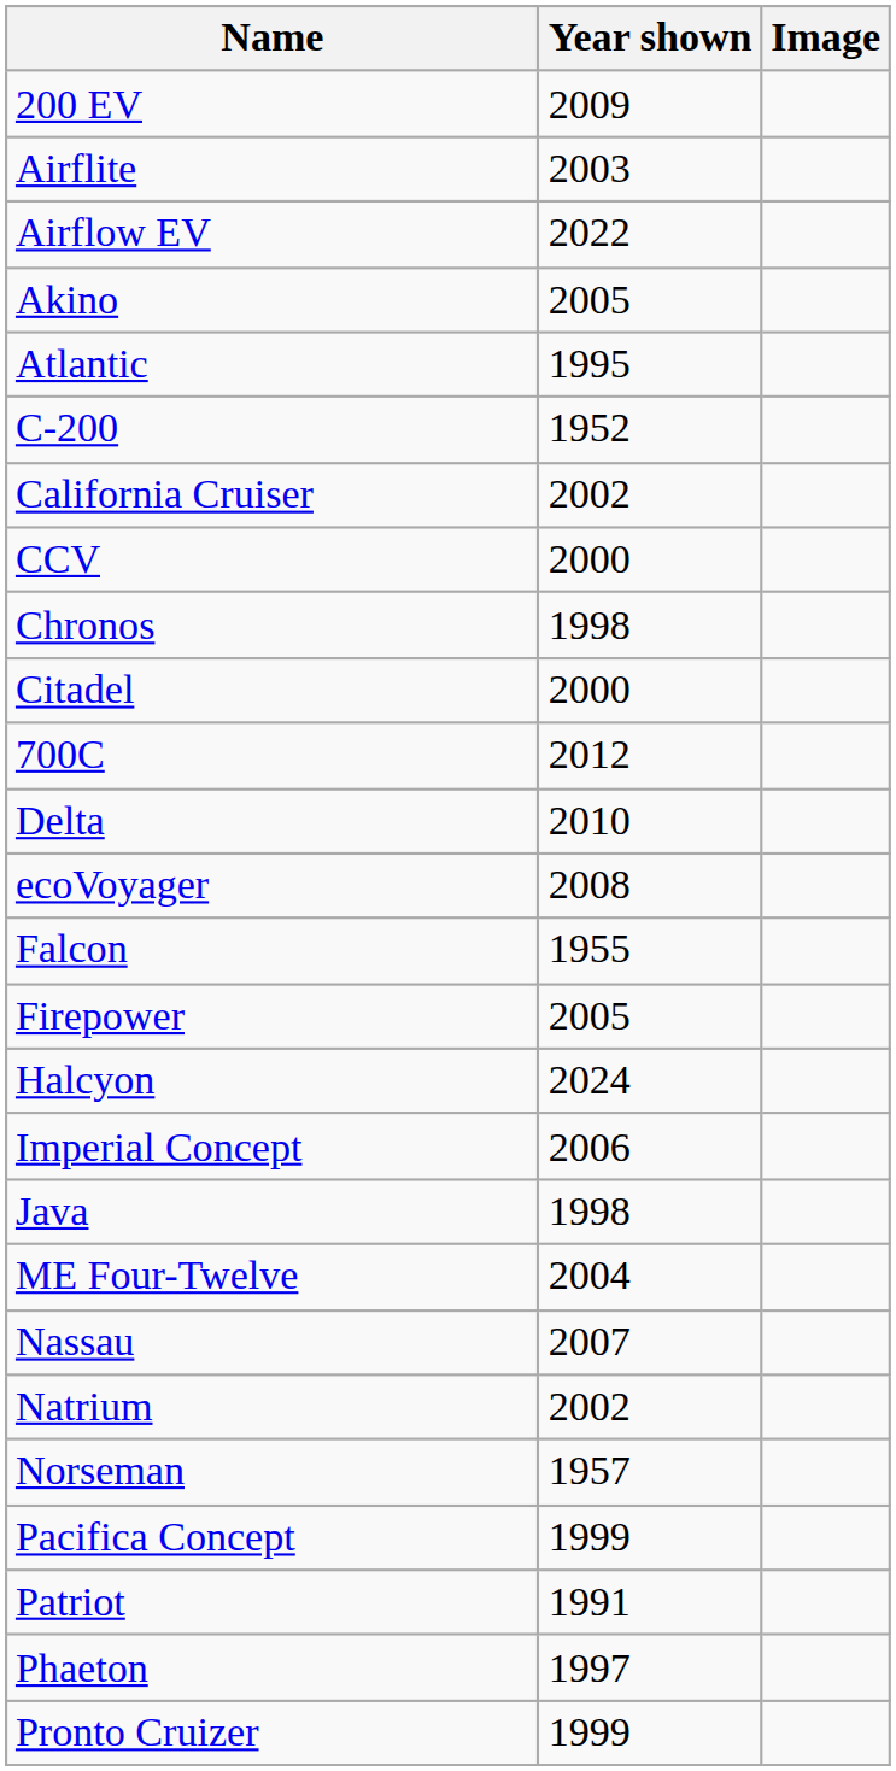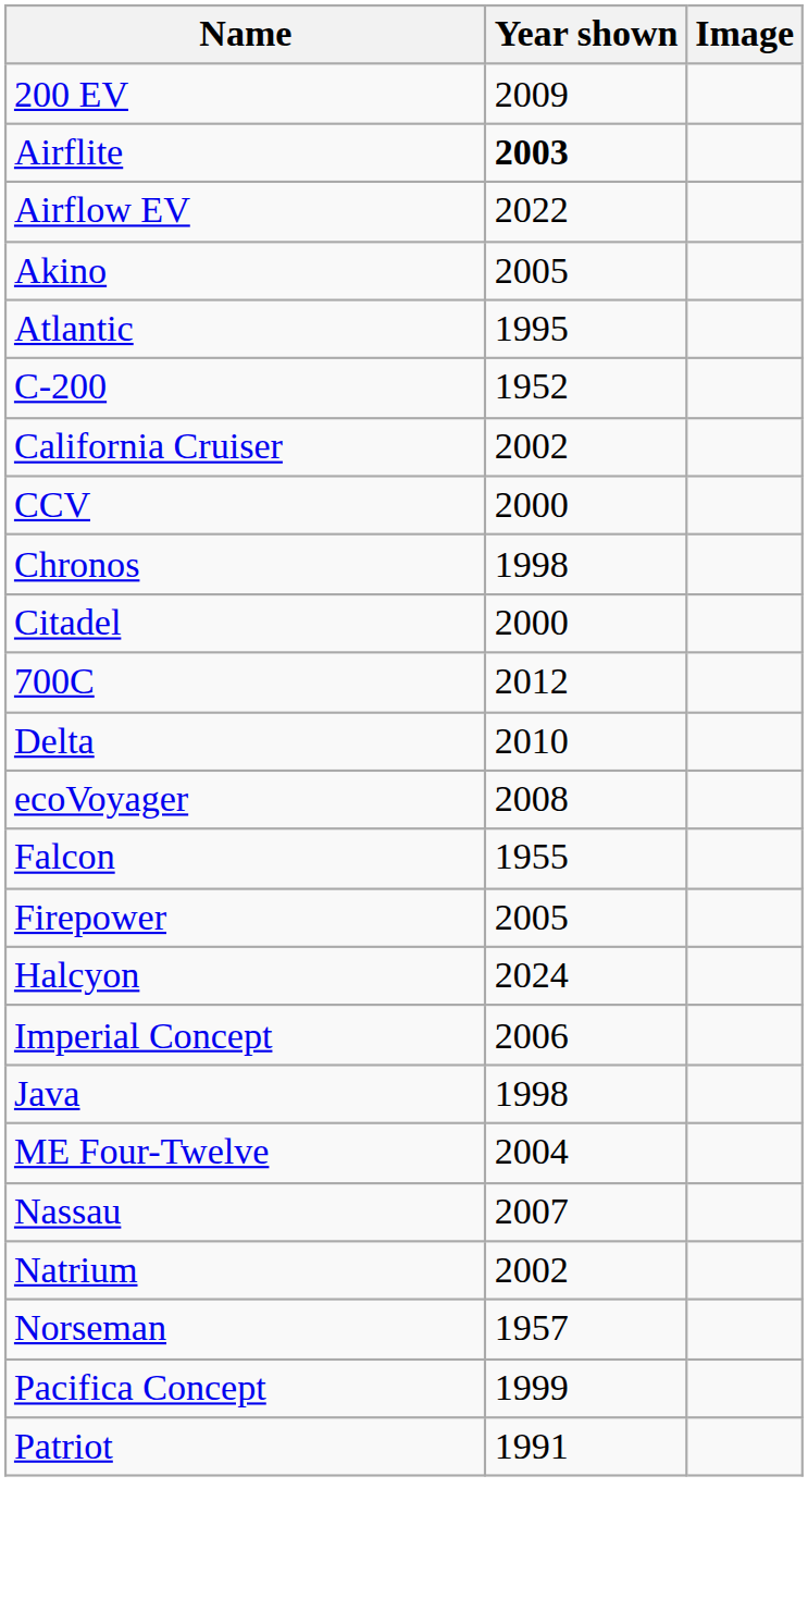 <table class="wikitable sortable">
 <tr>
 <th width=200px>Name</th>
 <th width=px>Year shown</th>
 <th width=px>Image</th>
 </tr>
 <tr>
 <td><a href='#'>200 EV</a></td>
 <td>2009</td>
 <td></td>
 </tr>
 <tr>
 <td><a href='#'>Airflite</a></td>
-<td>2003</td>
+<td><strong>2003</strong></td>
 <td></td>
 </tr>
 <tr>
 <td><a href='#'>Airflow EV</a></td>
 <td>2022</td>
 <td></td>
 </tr>
 <tr>
 <td><a href='#'>Akino</a></td>
 <td>2005</td>
 <td></td>
 </tr>
 <tr>
 <td><a href='#'>Atlantic</a></td>
 <td>1995</td>
 <td></td>
 </tr>
 <tr>
 <td><a href='#'>C-200</a></td>
 <td>1952</td>
 <td></td>
 </tr>
 <tr>
 <td><a href='#'>California Cruiser</a></td>
 <td>2002</td>
 <td></td>
 </tr>
 <tr>
 <td><a href='#'>CCV</a></td>
 <td>2000</td>
 <td></td>
 </tr>
 <tr>
 <td><a href='#'>Chronos</a></td>
 <td>1998</td>
 <td></td>
 </tr>
 <tr>
 <td><a href='#'>Citadel</a></td>
 <td>2000</td>
 <td></td>
 </tr>
 <tr>
 <td><a href='#'>700C</a></td>
 <td>2012</td>
 <td></td>
 </tr>
 <tr>
 <td><a href='#'>Delta</a></td>
 <td>2010</td>
 <td></td>
 </tr>
 <tr>
 <td><a href='#'>ecoVoyager</a></td>
 <td>2008</td>
 <td></td>
 </tr>
 <tr>
 <td><a href='#'>Falcon</a></td>
 <td>1955</td>
 <td></td>
 </tr>
 <tr>
 <td><a href='#'>Firepower</a></td>
 <td>2005</td>
 <td></td>
 </tr>
 <tr>
 <td><a href='#'>Halcyon</a></td>
 <td>2024</td>
 </tr>
 <tr>
 <td><a href='#'>Imperial Concept</a></td>
 <td>2006</td>
 <td></td>
 </tr>
 <tr>
 <td><a href='#'>Java</a></td>
 <td>1998</td>
 <td></td>
 </tr>
 <tr>
 <td><a href='#'>ME Four-Twelve</a></td>
 <td>2004</td>
 <td></td>
 </tr>
 <tr>
 <td><a href='#'>Nassau</a></td>
 <td>2007</td>
 <td></td>
 </tr>
 <tr>
 <td><a href='#'>Natrium</a></td>
 <td>2002</td>
 <td></td>
 </tr>
 <tr>
 <td><a href='#'>Norseman</a></td>
 <td>1957</td>
 <td></td>
 </tr>
 <tr>
 <td><a href='#'>Pacifica Concept</a></td>
 <td>1999</td>
 <td></td>
 </tr>
 <tr>
 <td><a href='#'>Patriot</a></td>
 <td>1991</td>
 <td></td>
 </tr>
-<tr>
-<td><a href='#'>Phaeton</a></td>
-<td>1997</td>
-<td></td>
-</tr>
-<tr>
-<td><a href='#'>Pronto Cruizer</a></td>
-<td>1999</td>
-<td></td>
-</tr>
 </table>
